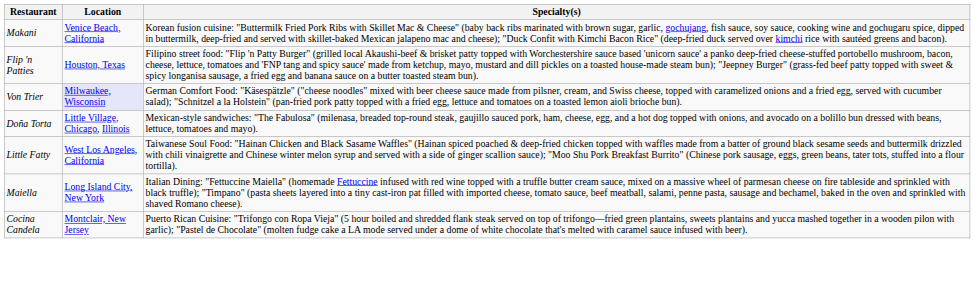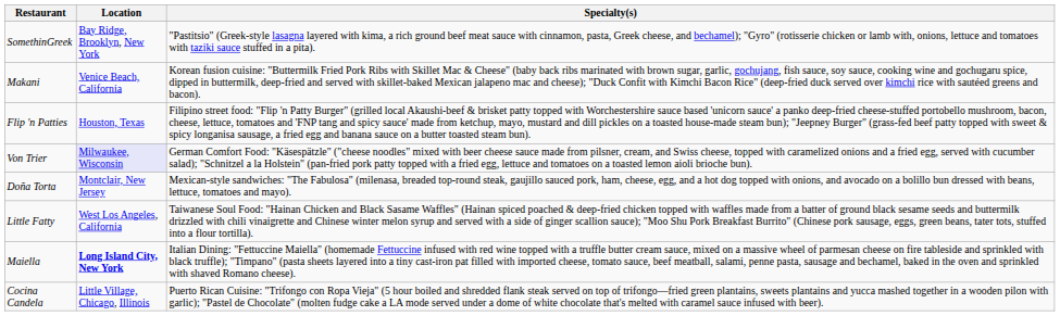 <table class="wikitable" style="width:100%;">
 <tr>
 <th>Restaurant</th>
 <th>Location</th>
 <th>Specialty(s)</th>
+</tr>
+<tr>
+<td><em>SomethinGreek</em></td>
+<td><a href='#'>Bay Ridge, Brooklyn</a>, <a href='#'>New York</a></td>
+<td>"Pastitsio" (Greek-style <a href='#'>lasagna</a> layered with kima, a rich ground beef meat sauce with cinnamon, pasta, Greek cheese, and <a href='#'>bechamel</a>); "Gyro" (rotisserie chicken or lamb with, onions, lettuce and tomatoes with <a href='#'>taziki sauce</a> stuffed in a pita).</td>
 </tr>
 <tr>
 <td><em>Makani</em></td>
 <td><a href='#'>Venice Beach, California</a></td>
 <td>Korean fusion cuisine: "Buttermilk Fried Pork Ribs with Skillet Mac & Cheese" (baby back ribs marinated with brown sugar, garlic, <a href='#'>gochujang</a>, fish sauce, soy sauce, cooking wine and gochugaru spice, dipped in buttermilk, deep-fried and served with skillet-baked Mexican jalapeno mac and cheese); "Duck Confit with Kimchi Bacon Rice" (deep-fried duck served over <a href='#'>kimchi</a> rice with sautéed greens and bacon).</td>
 </tr>
 <tr>
 <td><em>Flip 'n Patties</em></td>
 <td><a href='#'>Houston, Texas</a></td>
 <td>Filipino street food: "Flip 'n Patty Burger" (grilled local Akaushi-beef & brisket patty topped with Worchestershire sauce based 'unicorn sauce' a panko deep-fried cheese-stuffed portobello mushroom, bacon, cheese, lettuce, tomatoes and 'FNP tang and spicy sauce' made from ketchup, mayo, mustard and dill pickles on a toasted house-made steam bun); "Jeepney Burger" (grass-fed beef patty topped with sweet & spicy longanisa sausage, a fried egg and banana sauce on a butter toasted steam bun).</td>
 </tr>
 <tr>
 <td><em>Von Trier</em></td>
 <td style="background: lavender;"><a href='#'>Milwaukee, Wisconsin</a></td>
 <td>German Comfort Food: "Käsespätzle" ("cheese noodles" mixed with beer cheese sauce made from pilsner, cream, and Swiss cheese, topped with caramelized onions and a fried egg, served with cucumber salad); "Schnitzel a la Holstein" (pan-fried pork patty topped with a fried egg, lettuce and tomatoes on a toasted lemon aioli brioche bun).</td>
 </tr>
 <tr>
 <td><em>Doña Torta</em></td>
-<td><a href='#'>Little Village, Chicago</a>, <a href='#'>Illinois</a></td>
+<td><a href='#'>Montclair, New Jersey</a></td>
 <td>Mexican-style sandwiches: "The Fabulosa" (milenasa, breaded top-round steak, gaujillo sauced pork, ham, cheese, egg, and a hot dog topped with onions, and avocado on a bolillo bun dressed with beans, lettuce, tomatoes and mayo).</td>
 </tr>
 <tr>
 <td><em>Little Fatty</em></td>
 <td><a href='#'>West Los Angeles</a>, <a href='#'>California</a></td>
 <td>Taiwanese Soul Food: "Hainan Chicken and Black Sasame Waffles" (Hainan spiced poached & deep-fried chicken topped with waffles made from a batter of ground black sesame seeds and buttermilk drizzled with chili vinaigrette and Chinese winter melon syrup and served with a side of ginger scallion sauce); "Moo Shu Pork Breakfast Burrito" (Chinese pork sausage, eggs, green beans, tater tots, stuffed into a flour tortilla).</td>
 </tr>
 <tr>
 <td><em>Maiella</em></td>
-<td><a href='#'>Long Island City, New York</a></td>
+<td><strong><a href='#'>Long Island City, New York</a></strong></td>
 <td>Italian Dining: "Fettuccine Maiella" (homemade <a href='#'>Fettuccine</a> infused with red wine topped with a truffle butter cream sauce, mixed on a massive wheel of parmesan cheese on fire tableside and sprinkled with black truffle); "Timpano" (pasta sheets layered into a tiny cast-iron pat filled with imported cheese, tomato sauce, beef meatball, salami, penne pasta, sausage and bechamel, baked in the oven and sprinkled with shaved Romano cheese).</td>
 </tr>
 <tr>
 <td><em>Cocina Candela</em></td>
-<td><a href='#'>Montclair, New Jersey</a></td>
+<td><a href='#'>Little Village, Chicago</a>, <a href='#'>Illinois</a></td>
 <td>Puerto Rican Cuisine: "Trifongo con Ropa Vieja" (5 hour boiled and shredded flank steak served on top of trifongo—fried green plantains, sweets plantains and yucca mashed together in a wooden pilon with garlic); "Pastel de Chocolate" (molten fudge cake a LA mode served under a dome of white chocolate that's melted with caramel sauce infused with beer).</td>
 </tr>
 </table>
